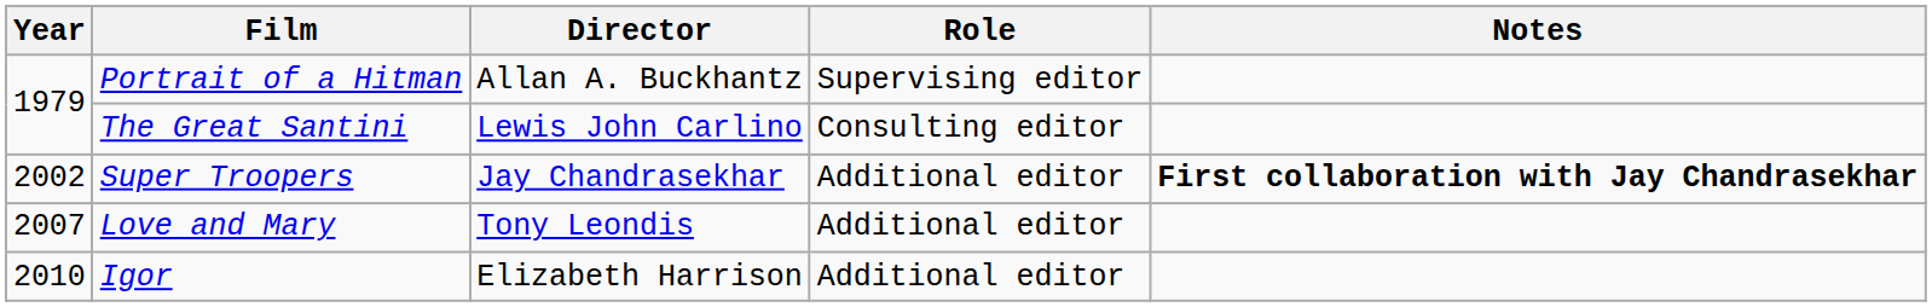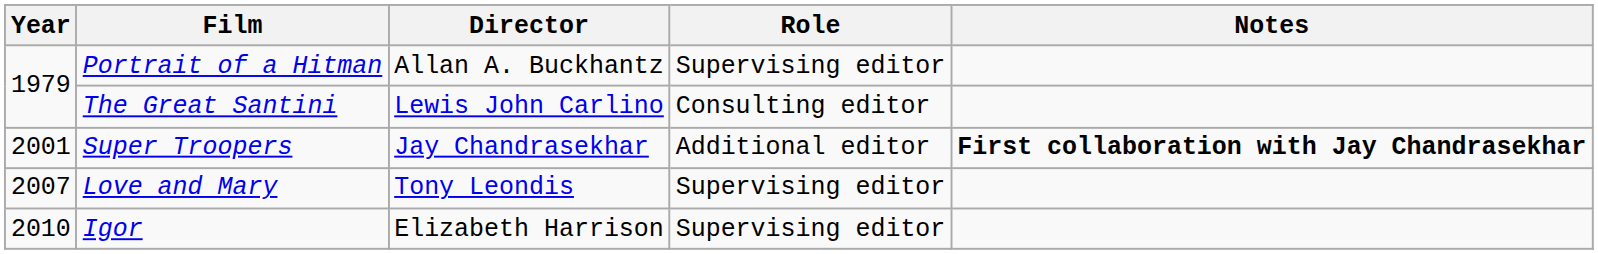 <table class="wikitable">
 <tr>
 <th>Year</th>
 <th>Film</th>
 <th>Director</th>
 <th>Role</th>
 <th>Notes</th>
 </tr>
 <tr>
 <td rowspan=2>1979</td>
 <td><em><a href='#'>Portrait of a Hitman</a></em></td>
 <td>Allan A. Buckhantz</td>
 <td>Supervising editor</td>
 <td></td>
 </tr>
 <tr>
 <td><em><a href='#'>The Great Santini</a></em></td>
 <td><a href='#'>Lewis John Carlino</a></td>
 <td>Consulting editor</td>
 <td></td>
 </tr>
 <tr>
-<td>2002</td>
+<td>2001</td>
 <td><em><a href='#'>Super Troopers</a></em></td>
 <td><a href='#'>Jay Chandrasekhar</a></td>
 <td>Additional editor</td>
 <td><strong>First collaboration with Jay Chandrasekhar</strong></td>
 </tr>
 <tr>
 <td>2007</td>
 <td><em><a href='#'>Love and Mary</a></em></td>
 <td><a href='#'>Tony Leondis</a></td>
-<td>Additional editor</td>
+<td>Supervising editor</td>
 <td></td>
 </tr>
 <tr>
 <td>2010</td>
 <td><em><a href='#'>Igor</a></em></td>
 <td>Elizabeth Harrison</td>
-<td>Additional editor</td>
+<td>Supervising editor</td>
 <td></td>
 </tr>
 </table>
